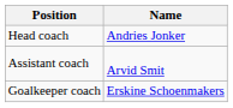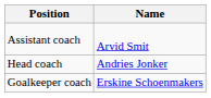 <table class="wikitable">
 <tr>
 <th>Position</th>
 <th>Name</th>
 </tr>
 <tr>
+<td>Assistant coach</td>
+<td> <br> <a href='#'>Arvid Smit</a></td>
+</tr>
+<tr>
 <td>Head coach</td>
 <td> <a href='#'>Andries Jonker</a></td>
-</tr>
-<tr>
-<td>Assistant coach</td>
-<td> <br> <a href='#'>Arvid Smit</a></td>
 </tr>
 <tr>
 <td>Goalkeeper coach</td>
 <td> <a href='#'>Erskine Schoenmakers</a></td>
 </tr>
 </table>
